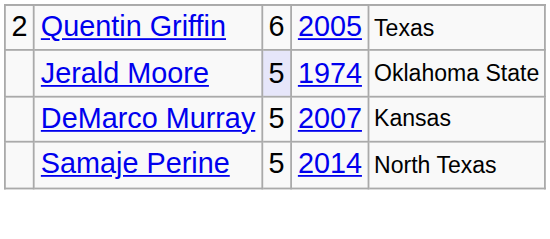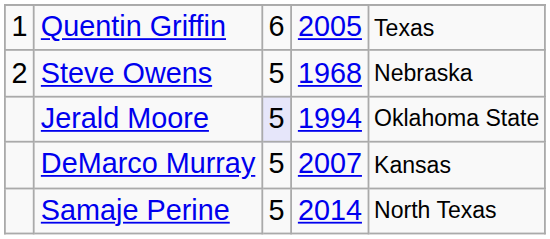 <table class="wikitable">
 <tr>
 </tr>
 <tr>
-<td>2</td>
+<td>1</td>
 <td><a href='#'>Quentin Griffin</a></td>
 <td>6</td>
 <td><a href='#'>2005</a></td>
 <td style="font-size:80%;">Texas</td>
 </tr>
 <tr>
+<td>2</td>
+<td><a href='#'>Steve Owens</a></td>
+<td>5</td>
+<td><a href='#'>1968</a></td>
+<td style="font-size:80%;">Nebraska</td>
+</tr>
+<tr>
 <td></td>
 <td><a href='#'>Jerald Moore</a></td>
 <td style="background: lavender;">5</td>
-<td><a href='#'>1974</a></td>
+<td><a href='#'>1994</a></td>
 <td style="font-size:80%;">Oklahoma State</td>
 </tr>
 <tr>
 <td></td>
 <td><a href='#'>DeMarco Murray</a></td>
 <td>5</td>
 <td><a href='#'>2007</a></td>
 <td style="font-size:80%;">Kansas</td>
 </tr>
 <tr>
 <td></td>
 <td><a href='#'>Samaje Perine</a></td>
 <td>5</td>
 <td><a href='#'>2014</a></td>
 <td style="font-size:80%;">North Texas</td>
 </tr>
 </table>
